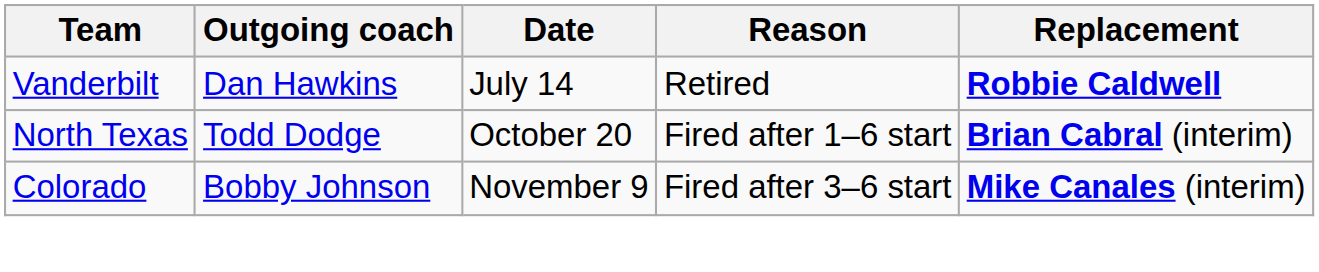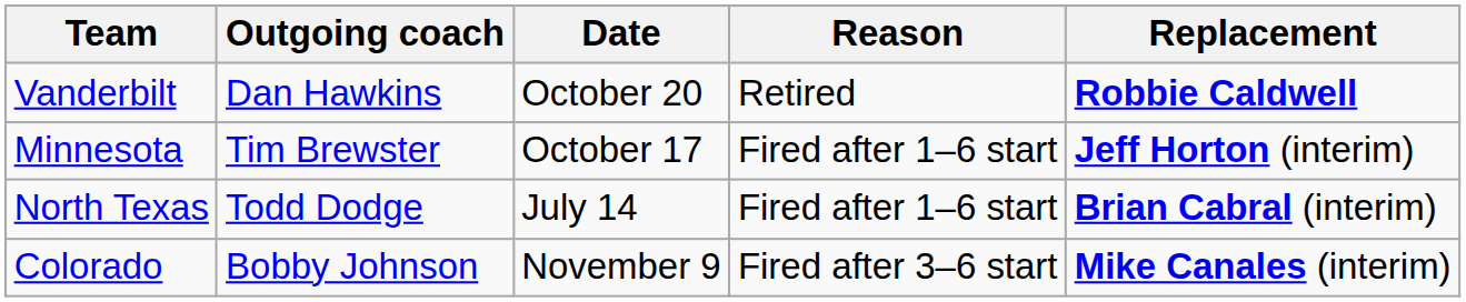 <table class="wikitable sortable">
 <tr>
 <th>Team</th>
 <th>Outgoing coach</th>
 <th>Date</th>
 <th>Reason</th>
 <th>Replacement</th>
 </tr>
 <tr>
 <td><a href='#'>Vanderbilt</a></td>
 <td><a href='#'>Dan Hawkins</a></td>
-<td>July 14</td>
+<td>October 20</td>
 <td>Retired</td>
 <td><strong><a href='#'>Robbie Caldwell</a></strong></td>
 </tr>
 <tr>
+<td><a href='#'>Minnesota</a></td>
+<td><a href='#'>Tim Brewster</a></td>
+<td>October 17</td>
+<td>Fired after 1–6 start</td>
+<td><strong><a href='#'>Jeff Horton</a></strong> (interim)</td>
+</tr>
+<tr>
 <td><a href='#'>North Texas</a></td>
 <td><a href='#'>Todd Dodge</a></td>
-<td>October 20</td>
+<td>July 14</td>
 <td>Fired after 1–6 start</td>
 <td><strong><a href='#'>Brian Cabral</a></strong> (interim)</td>
 </tr>
 <tr>
 <td><a href='#'>Colorado</a></td>
 <td><a href='#'>Bobby Johnson</a></td>
 <td>November 9</td>
 <td>Fired after 3–6 start</td>
 <td><strong><a href='#'>Mike Canales</a></strong> (interim)</td>
 </tr>
 </table>
